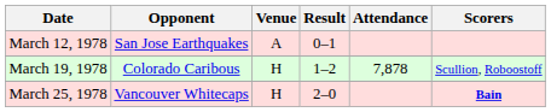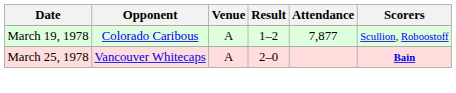 <table class="wikitable" style="font-size:95%; text-align:center">
 <tr>
 <th>Date</th>
 <th>Opponent</th>
 <th>Venue</th>
 <th>Result</th>
 <th>Attendance</th>
 <th>Scorers</th>
 </tr>
-<tr bgcolor="#ffdddd">
-<td>March 12, 1978</td>
-<td><a href='#'>San Jose Earthquakes</a></td>
-<td>A</td>
-<td>0–1</td>
-<td></td>
-<td></td>
-</tr>
 <tr>
 </tr>
 <tr bgcolor="#ddffdd">
 <td>March 19, 1978</td>
 <td><a href='#'>Colorado Caribous</a></td>
-<td>H</td>
+<td>A</td>
 <td>1–2</td>
-<td>7,878</td>
+<td>7,877</td>
 <td><small><a href='#'>Scullion</a>, <a href='#'>Roboostoff</a></small></td>
 </tr>
 <tr>
 </tr>
 <tr bgcolor="#ffdddd">
 <td>March 25, 1978</td>
 <td><a href='#'>Vancouver Whitecaps</a></td>
-<td>H</td>
+<td>A</td>
 <td>2–0</td>
 <td></td>
 <td><strong><small><a href='#'>Bain</a></small></strong></td>
 </tr>
 </table>
